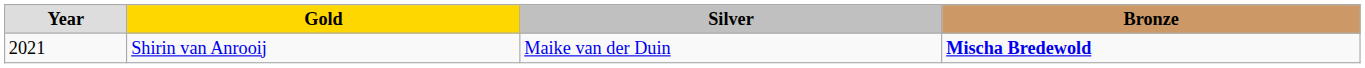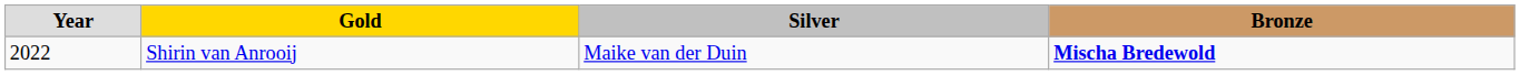 <table class="wikitable" style="width: 60%; text-align:left;">
 <tr>
 <td style="background:#DDDDDD; font-weight:bold; text-align:center;">Year</td>
 <td style="background:gold; font-weight:bold; text-align:center;">Gold</td>
 <td style="background:silver; font-weight:bold; text-align:center;">Silver</td>
 <td style="background:#cc9966; font-weight:bold; text-align:center;">Bronze</td>
 </tr>
 <tr>
-<td>2021</td>
+<td>2022</td>
 <td><a href='#'>Shirin van Anrooij</a></td>
 <td><a href='#'>Maike van der Duin</a></td>
 <td><strong><a href='#'>Mischa Bredewold</a></strong></td>
 </tr>
 </table>
